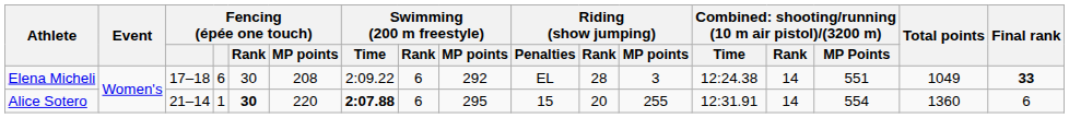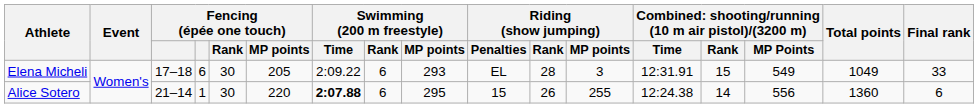 <table class="wikitable" style="font-size:90%">
 <tr>
 <th rowspan="2">Athlete</th>
 <th rowspan="2">Event</th>
 <th colspan=4>Fencing<br><span>(épée one touch)</span></th>
 <th colspan=3>Swimming<br><span>(200 m freestyle)</span></th>
 <th colspan=3>Riding<br><span>(show jumping)</span></th>
 <th colspan=3>Combined: shooting/running<br><span>(10 m air pistol)/(3200 m)</span></th>
 <th rowspan=2>Total points</th>
 <th rowspan=2>Final rank</th>
 </tr>
 <tr style="font-size:95%">
 <th></th>
 <th></th>
 <th>Rank</th>
 <th>MP points</th>
 <th>Time</th>
 <th>Rank</th>
 <th>MP points</th>
 <th>Penalties</th>
 <th>Rank</th>
 <th>MP points</th>
 <th>Time</th>
 <th>Rank</th>
 <th>MP Points</th>
 </tr>
 <tr align=center>
 <td align=left><a href='#'>Elena Micheli</a></td>
 <td align=left rowspan=2><a href='#'>Women's</a></td>
 <td>17–18</td>
 <td>6</td>
 <td>30</td>
-<td>208</td>
+<td>205</td>
 <td>2:09.22</td>
 <td>6</td>
-<td>292</td>
+<td>293</td>
 <td>EL</td>
 <td>28</td>
 <td>3</td>
-<td>12:24.38</td>
-<td>14</td>
-<td>551</td>
+<td>12:31.91</td>
+<td>15</td>
+<td>549</td>
 <td>1049</td>
-<td><strong>33</strong></td>
+<td>33</td>
 </tr>
 <tr align=center>
 <td align=left><a href='#'>Alice Sotero</a></td>
 <td>21–14</td>
 <td>1</td>
-<td><strong>30</strong></td>
+<td>30</td>
 <td>220</td>
 <td><strong>2:07.88</strong></td>
 <td>6</td>
 <td>295</td>
 <td>15</td>
-<td>20</td>
+<td>26</td>
 <td>255</td>
-<td>12:31.91</td>
+<td>12:24.38</td>
 <td>14</td>
-<td>554</td>
+<td>556</td>
 <td>1360</td>
 <td>6</td>
 </tr>
 </table>
